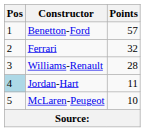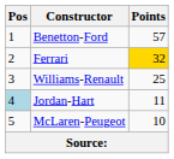 <table class="wikitable" style="font-size: 95%;">
 <tr>
 <th>Pos</th>
 <th>Constructor</th>
 <th>Points</th>
 </tr>
 <tr>
 <td>1</td>
 <td> <a href='#'>Benetton</a>-<a href='#'>Ford</a></td>
 <td align="right">57</td>
 </tr>
 <tr>
 <td>2</td>
 <td> <a href='#'>Ferrari</a></td>
-<td align="right">32</td>
+<td align="right" style="background: gold;">32</td>
 </tr>
 <tr>
 <td>3</td>
 <td> <a href='#'>Williams</a>-<a href='#'>Renault</a></td>
-<td align="right">28</td>
+<td align="right">25</td>
 </tr>
 <tr>
 <td style="background: lightblue;">4</td>
 <td> <a href='#'>Jordan</a>-<a href='#'>Hart</a></td>
 <td align="right">11</td>
 </tr>
 <tr>
 <td>5</td>
 <td> <a href='#'>McLaren</a>-<a href='#'>Peugeot</a></td>
 <td align="right">10</td>
 </tr>
 <tr>
 <th colspan=4>Source: </th>
 </tr>
 </table>
